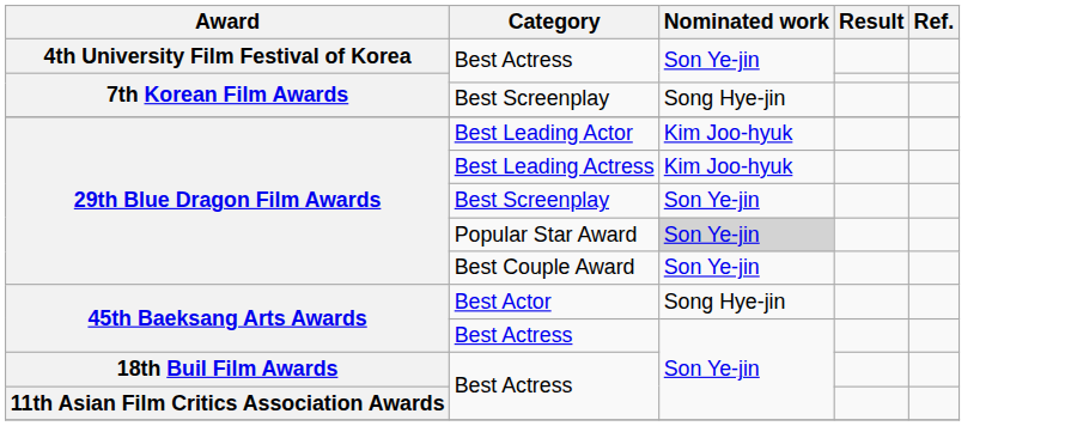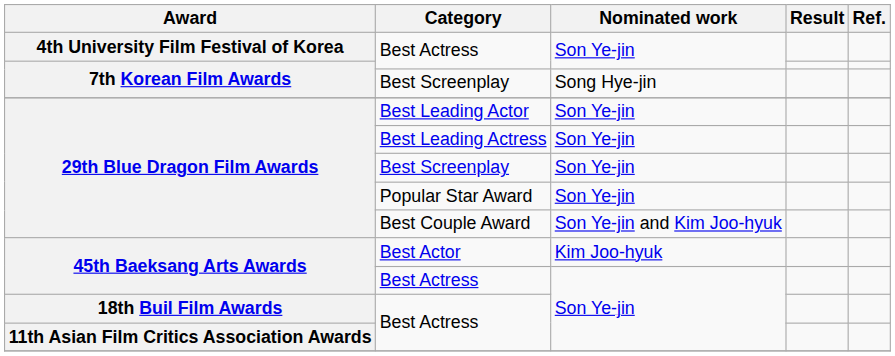 <table class="wikitable plainrowheaders sortable">
 <tr>
 <th scope="col">Award</th>
 <th scope="col">Category</th>
 <th scope="col">Nominated work</th>
 <th scope="col">Result</th>
 <th>Ref.</th>
 </tr>
 <tr>
 <th scope="row">4th University Film Festival of Korea</th>
 <td rowspan=2>Best Actress</td>
 <td rowspan=2><a href='#'>Son Ye-jin</a></td>
 <td></td>
 <td></td>
 </tr>
 <tr>
 <th scope="row" rowspan="2">7th <a href='#'>Korean Film Awards</a></th>
 <td></td>
 <td></td>
 </tr>
 <tr>
 <td>Best Screenplay</td>
 <td>Song Hye-jin</td>
 <td></td>
 <td></td>
 </tr>
 <tr>
 </tr>
 <tr>
 <th scope="row" rowspan="5"><a href='#'>29th Blue Dragon Film Awards</a></th>
 <td><a href='#'>Best Leading Actor</a></td>
-<td><a href='#'>Kim Joo-hyuk</a></td>
+<td><a href='#'>Son Ye-jin</a></td>
 <td></td>
 <td></td>
 </tr>
 <tr>
 <td><a href='#'>Best Leading Actress</a></td>
-<td><a href='#'>Kim Joo-hyuk</a></td>
+<td><a href='#'>Son Ye-jin</a></td>
 <td></td>
 <td></td>
 </tr>
 <tr>
 <td><a href='#'>Best Screenplay</a></td>
 <td><a href='#'>Son Ye-jin</a></td>
 <td></td>
 <td></td>
 </tr>
 <tr>
 <td>Popular Star Award</td>
-<td style="background: lightgrey;"><a href='#'>Son Ye-jin</a></td>
+<td><a href='#'>Son Ye-jin</a></td>
 <td></td>
 <td></td>
 </tr>
 <tr>
 <td>Best Couple Award</td>
-<td><a href='#'>Son Ye-jin</a></td>
+<td><a href='#'>Son Ye-jin</a> and <a href='#'>Kim Joo-hyuk</a></td>
 <td></td>
 <td></td>
 </tr>
 <tr>
 <th scope="row" rowspan="2"><a href='#'>45th Baeksang Arts Awards</a></th>
 <td><a href='#'>Best Actor</a></td>
-<td>Song Hye-jin</td>
+<td><a href='#'>Kim Joo-hyuk</a></td>
 <td></td>
 <td></td>
 </tr>
 <tr>
 <td><a href='#'>Best Actress</a></td>
 <td rowspan=3><a href='#'>Son Ye-jin</a></td>
 <td></td>
 <td></td>
 </tr>
 <tr>
 <th scope="row">18th <a href='#'>Buil Film Awards</a></th>
 <td rowspan=2>Best Actress</td>
 <td></td>
 <td></td>
 </tr>
 <tr>
 <th scope="row">11th Asian Film Critics Association Awards</th>
 <td></td>
 <td></td>
 </tr>
 <tr>
 </tr>
 </table>
